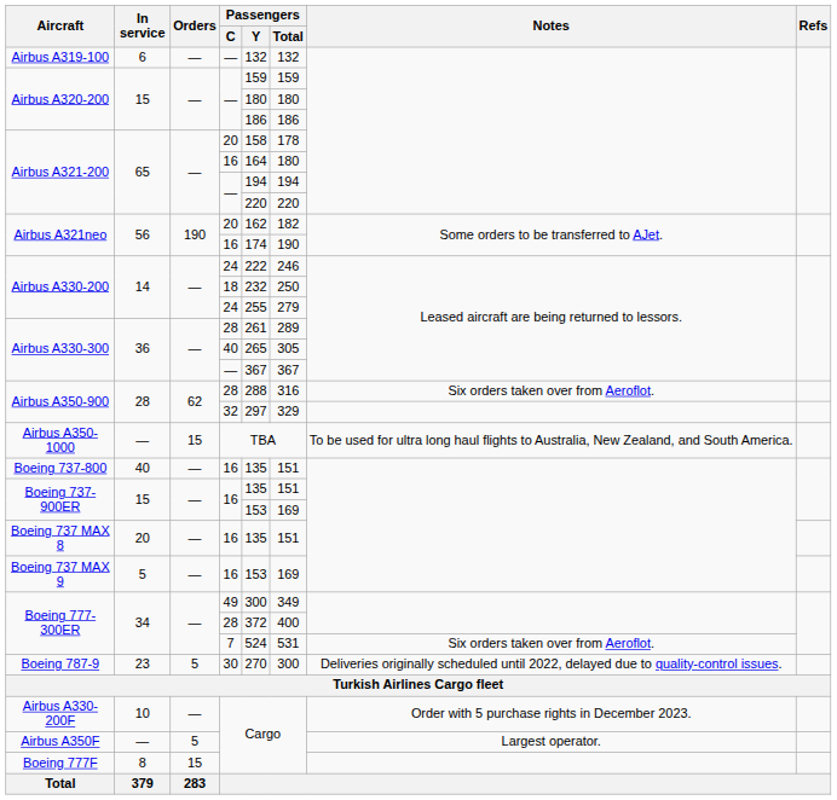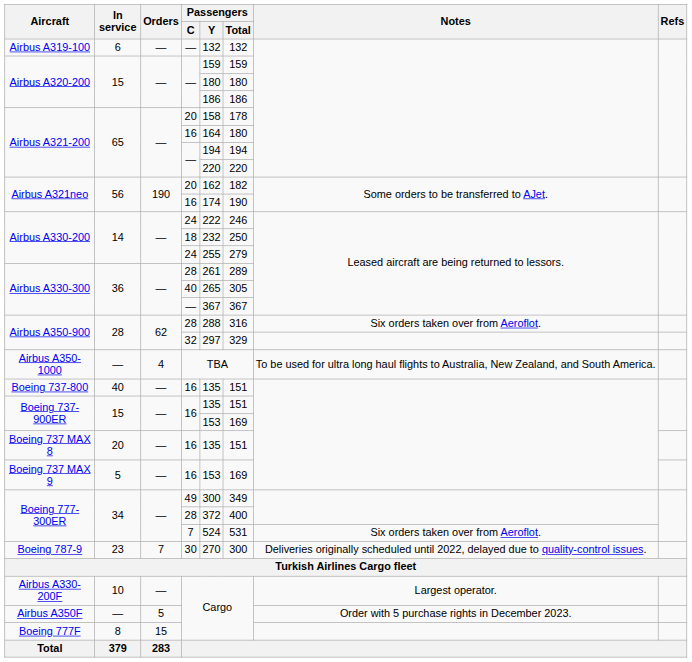 <table class="wikitable plainrowheaders" style="border-collapse:collapse;text-align:center;margin:auto;">
 <tr>
 <th rowspan="2" scope="col" style="width:125px;">Aircraft</th>
 <th rowspan="2" scope="col" style="width:60px;">In service</th>
 <th rowspan="2" scope="col" style="width:40px;">Orders</th>
 <th colspan="3" scope="col">Passengers</th>
 <th rowspan="2" scope="col">Notes</th>
 <th rowspan="2" scope="col"><div><abbr>Refs</abbr></div></th>
 </tr>
 <tr>
 <th style="width:20px;"><abbr>C</abbr></th>
 <th style="width:20px;"><abbr>Y</abbr></th>
 <th style="width:20px;">Total</th>
 </tr>
 <tr>
 <td scope="row"><a href='#'>Airbus A319-100</a></td>
 <td>6</td>
 <td>—</td>
 <td>—</td>
 <td>132</td>
 <td>132</td>
 <td rowspan="8"></td>
 <td rowspan="8"></td>
 </tr>
 <tr>
 <td rowspan="3" scope="row"><a href='#'>Airbus A320-200</a></td>
 <td rowspan="3">15</td>
 <td rowspan="3">—</td>
 <td rowspan="3">—</td>
 <td>159</td>
 <td>159</td>
 </tr>
 <tr>
 <td>180</td>
 <td>180</td>
 </tr>
 <tr>
 <td>186</td>
 <td>186</td>
 </tr>
 <tr>
 <td rowspan="4" scope="row"><a href='#'>Airbus A321-200</a></td>
 <td rowspan="4">65</td>
 <td rowspan="4">—</td>
 <td>20</td>
 <td>158</td>
 <td>178</td>
 </tr>
 <tr>
 <td>16</td>
 <td>164</td>
 <td>180</td>
 </tr>
 <tr>
 <td rowspan="2">—</td>
 <td>194</td>
 <td>194</td>
 </tr>
 <tr>
 <td>220</td>
 <td>220</td>
 </tr>
 <tr>
 <td rowspan="2" scope="row"><a href='#'>Airbus A321neo</a></td>
 <td rowspan="2">56</td>
 <td rowspan="2">190</td>
 <td>20</td>
 <td>162</td>
 <td>182</td>
 <td rowspan="2">Some orders to be transferred to <a href='#'>AJet</a>.</td>
 <td rowspan="2"></td>
 </tr>
 <tr>
 <td>16</td>
 <td>174</td>
 <td>190</td>
 </tr>
 <tr>
 <td rowspan="3" scope="row"><a href='#'>Airbus A330-200</a></td>
 <td rowspan="3">14</td>
 <td rowspan="3">—</td>
 <td>24</td>
 <td>222</td>
 <td>246</td>
 <td rowspan="6">Leased aircraft are being returned to lessors.</td>
 <td rowspan="6"></td>
 </tr>
 <tr>
 <td>18</td>
 <td>232</td>
 <td>250</td>
 </tr>
 <tr>
 <td>24</td>
 <td>255</td>
 <td>279</td>
 </tr>
 <tr>
 <td rowspan="3" scope="row"><a href='#'>Airbus A330-300</a></td>
 <td rowspan="3">36</td>
 <td rowspan="3">—</td>
 <td>28</td>
 <td>261</td>
 <td>289</td>
 </tr>
 <tr>
 <td>40</td>
 <td>265</td>
 <td>305</td>
 </tr>
 <tr>
 <td>—</td>
 <td>367</td>
 <td>367</td>
 </tr>
 <tr>
 <td rowspan="2"><a href='#'>Airbus A350-900</a></td>
 <td rowspan="2">28</td>
 <td rowspan="2">62</td>
 <td>28</td>
 <td>288</td>
 <td>316</td>
 <td>Six orders taken over from <a href='#'>Aeroflot</a>.</td>
 <td></td>
 </tr>
 <tr>
 <td>32</td>
 <td>297</td>
 <td>329</td>
 <td></td>
 <td></td>
 </tr>
 <tr>
 <td scope="row"><a href='#'>Airbus A350-1000</a></td>
 <td>—</td>
-<td>15</td>
+<td>4</td>
 <td colspan="3"><abbr>TBA</abbr></td>
 <td>To be used for ultra long haul flights to Australia, New Zealand, and South America.</td>
 <td></td>
 </tr>
 <tr>
 <td scope="row"><a href='#'>Boeing 737-800</a></td>
 <td>40</td>
 <td>—</td>
 <td>16</td>
 <td>135</td>
 <td>151</td>
 <td rowspan="5"></td>
 <td rowspan="3"></td>
 </tr>
 <tr>
 <td rowspan="2" scope="row"><a href='#'>Boeing 737-900ER</a></td>
 <td rowspan="2">15</td>
 <td rowspan="2">—</td>
 <td rowspan="2">16</td>
 <td>135</td>
 <td>151</td>
 </tr>
 <tr>
 <td>153</td>
 <td>169</td>
 </tr>
 <tr>
 <td scope="row"><a href='#'>Boeing 737 MAX 8</a></td>
 <td>20</td>
 <td>—</td>
 <td>16</td>
 <td>135</td>
 <td>151</td>
 <td></td>
 </tr>
 <tr>
 <td scope="row"><a href='#'>Boeing 737 MAX 9</a></td>
 <td>5</td>
 <td>—</td>
 <td>16</td>
 <td>153</td>
 <td>169</td>
 <td></td>
 </tr>
 <tr>
 <td rowspan="3" scope="row"><a href='#'>Boeing 777-300ER</a></td>
 <td rowspan="3">34</td>
 <td rowspan="3">—</td>
 <td>49</td>
 <td>300</td>
 <td>349</td>
 <td rowspan="2"></td>
 <td rowspan="3"></td>
 </tr>
 <tr>
 <td>28</td>
 <td>372</td>
 <td>400</td>
 </tr>
 <tr>
 <td>7</td>
 <td>524</td>
 <td>531</td>
 <td>Six orders taken over from <a href='#'>Aeroflot</a>.</td>
 </tr>
 <tr>
 <td scope="row"><a href='#'>Boeing 787-9</a></td>
 <td>23</td>
-<td>5</td>
+<td>7</td>
 <td>30</td>
 <td>270</td>
 <td>300</td>
 <td>Deliveries originally scheduled until 2022, delayed due to <a href='#'>quality-control issues</a>.</td>
 <td></td>
 </tr>
 <tr>
 <th colspan="8">Turkish Airlines Cargo fleet</th>
 </tr>
 <tr>
 <td scope="row"><a href='#'>Airbus A330-200F</a></td>
 <td>10</td>
 <td>—</td>
 <td colspan="3" rowspan="3"><div><abbr>Cargo</abbr></div></td>
-<td>Order with 5 purchase rights in December 2023.</td>
+<td>Largest operator.</td>
 <td></td>
 </tr>
 <tr>
 <td scope="row"><a href='#'>Airbus A350F</a></td>
 <td>—</td>
 <td>5</td>
-<td>Largest operator.</td>
+<td>Order with 5 purchase rights in December 2023.</td>
 <td></td>
 </tr>
 <tr>
 <td scope="row"><a href='#'>Boeing 777F</a></td>
 <td>8</td>
 <td>15</td>
 <td></td>
 <td></td>
 </tr>
 <tr>
 <th>Total</th>
 <th>379</th>
 <th>283</th>
 <th colspan="5"></th>
 </tr>
 </table>
